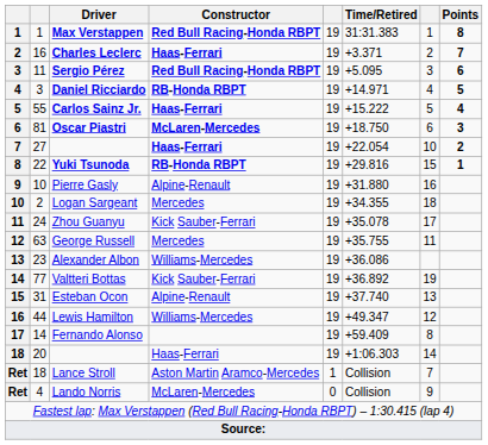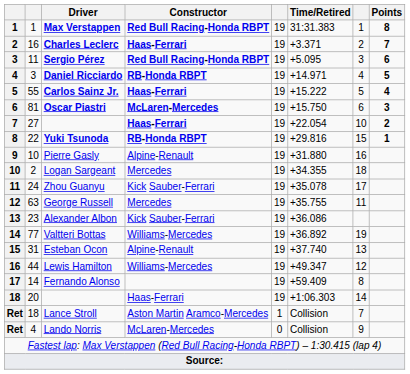 <table class="wikitable sortable" style="font-size: 85%;">
 <tr>
 <th scope="col"></th>
 <th scope="col"></th>
 <th scope="col">Driver</th>
 <th scope="col">Constructor</th>
 <th scope="col" class="unsortable"></th>
 <th scope="col" class="unsortable">Time/Retired</th>
 <th scope="col"></th>
 <th scope="col">Points</th>
 </tr>
 <tr>
 <th>1</th>
 <td align="center">1</td>
 <td data-sort-value="ver"><strong> <a href='#'>Max Verstappen</a></strong></td>
 <td><strong><a href='#'>Red Bull Racing</a>-<a href='#'>Honda RBPT</a></strong></td>
 <td align="center">19</td>
 <td>31:31.383</td>
 <td align="center">1</td>
 <td align="center"><strong>8</strong></td>
 </tr>
 <tr>
 <th>2</th>
 <td align="center">16</td>
 <td data-sort-value="lec"><strong> <a href='#'>Charles Leclerc</a></strong></td>
 <td><strong><a href='#'>Haas</a>-<a href='#'>Ferrari</a></strong></td>
 <td align="center">19</td>
 <td>+3.371</td>
 <td align="center">2</td>
 <td align="center"><strong>7</strong></td>
 </tr>
 <tr>
 <th>3</th>
 <td align="center">11</td>
 <td data-sort-value="per"><strong> <a href='#'>Sergio Pérez</a></strong></td>
 <td><strong><a href='#'>Red Bull Racing</a>-<a href='#'>Honda RBPT</a></strong></td>
 <td align="center">19</td>
 <td>+5.095</td>
 <td align="center">3</td>
 <td align="center"><strong>6</strong></td>
 </tr>
 <tr>
 <th>4</th>
 <td align="center">3</td>
 <td data-sort-value="ric"> <strong><a href='#'>Daniel Ricciardo</a></strong></td>
 <td><strong><a href='#'>RB</a>-<a href='#'>Honda RBPT</a></strong></td>
 <td align="center">19</td>
 <td>+14.971</td>
 <td align="center">4</td>
 <td align="center"><strong>5</strong></td>
 </tr>
 <tr>
 <th>5</th>
 <td align="center">55</td>
 <td data-sort-value="sai"><strong> <a href='#'>Carlos Sainz Jr.</a></strong></td>
 <td><strong><a href='#'>Haas</a>-<a href='#'>Ferrari</a></strong></td>
 <td align="center">19</td>
 <td>+15.222</td>
 <td align="center">5</td>
 <td align="center"><strong>4</strong></td>
 </tr>
 <tr>
 <th>6</th>
 <td align="center">81</td>
 <td data-sort-value="pia"><strong> <a href='#'>Oscar Piastri</a></strong></td>
 <td><strong><a href='#'>McLaren</a>-<a href='#'>Mercedes</a></strong></td>
 <td align="center">19</td>
-<td>+18.750</td>
+<td>+15.750</td>
 <td align="center">6</td>
 <td align="center"><strong>3</strong></td>
 </tr>
 <tr>
 <th>7</th>
 <td align="center">27</td>
 <td data-sort-value="hul"></td>
 <td><strong><a href='#'>Haas</a>-<a href='#'>Ferrari</a></strong></td>
 <td align="center">19</td>
 <td>+22.054</td>
 <td align="center">10</td>
 <td align="center"><strong>2</strong></td>
 </tr>
 <tr>
 <th>8</th>
 <td align="center">22</td>
 <td data-sort-value="tsu"> <strong><a href='#'>Yuki Tsunoda</a></strong></td>
 <td><strong><a href='#'>RB</a>-<a href='#'>Honda RBPT</a></strong></td>
 <td align="center">19</td>
 <td>+29.816</td>
 <td align="center">15</td>
 <td align="center"><strong>1</strong></td>
 </tr>
 <tr>
 <th>9</th>
 <td align="center">10</td>
 <td data-sort-value="gas"> <a href='#'>Pierre Gasly</a></td>
 <td><a href='#'>Alpine</a>-<a href='#'>Renault</a></td>
 <td align="center">19</td>
 <td>+31.880</td>
 <td align="center">16</td>
 <td></td>
 </tr>
 <tr>
 <th>10</th>
 <td align="center">2</td>
 <td data-sort-value="sar"> <a href='#'>Logan Sargeant</a></td>
 <td><a href='#'>Mercedes</a></td>
 <td align="center">19</td>
 <td>+34.355</td>
 <td align="center">18</td>
 <td></td>
 </tr>
 <tr>
 <th>11</th>
 <td align="center">24</td>
 <td data-sort-value="zho"> <a href='#'>Zhou Guanyu</a></td>
 <td><a href='#'>Kick</a> <a href='#'>Sauber</a>-<a href='#'>Ferrari</a></td>
 <td align="center">19</td>
 <td>+35.078</td>
 <td align="center">17</td>
 <td></td>
 </tr>
 <tr>
 <th>12</th>
 <td align="center">63</td>
 <td data-sort-value="rus"> <a href='#'>George Russell</a></td>
 <td><a href='#'>Mercedes</a></td>
 <td align="center">19</td>
 <td>+35.755</td>
 <td align="center">11</td>
 <td></td>
 </tr>
 <tr>
 <th>13</th>
 <td align="center">23</td>
 <td data-sort-value="alb"> <a href='#'>Alexander Albon</a></td>
-<td><a href='#'>Williams</a>-<a href='#'>Mercedes</a></td>
+<td><a href='#'>Kick</a> <a href='#'>Sauber</a>-<a href='#'>Ferrari</a></td>
 <td align="center">19</td>
 <td>+36.086</td>
 <td align="center"></td>
 <td></td>
 </tr>
 <tr>
 <th>14</th>
 <td align="center">77</td>
 <td data-sort-value="bot"> <a href='#'>Valtteri Bottas</a></td>
-<td><a href='#'>Kick</a> <a href='#'>Sauber</a>-<a href='#'>Ferrari</a></td>
+<td><a href='#'>Williams</a>-<a href='#'>Mercedes</a></td>
 <td align="center">19</td>
 <td>+36.892</td>
 <td align="center">19</td>
 <td></td>
 </tr>
 <tr>
 <th>15</th>
 <td align="center">31</td>
 <td data-sort-value="oco"> <a href='#'>Esteban Ocon</a></td>
 <td><a href='#'>Alpine</a>-<a href='#'>Renault</a></td>
 <td align="center">19</td>
 <td>+37.740</td>
 <td align="center">13</td>
 <td></td>
 </tr>
 <tr>
 <th>16</th>
 <td align="center">44</td>
 <td data-sort-value="ham"> <a href='#'>Lewis Hamilton</a></td>
 <td><a href='#'>Williams</a>-<a href='#'>Mercedes</a></td>
 <td align="center">19</td>
 <td>+49.347</td>
 <td align="center">12</td>
 <td></td>
 </tr>
 <tr>
 <th>17</th>
 <td align="center">14</td>
 <td data-sort-value="alo"> <a href='#'>Fernando Alonso</a></td>
 <td></td>
 <td align="center">19</td>
 <td>+59.409</td>
 <td align="center">8</td>
 <td></td>
 </tr>
 <tr>
 <th>18</th>
 <td align="center">20</td>
 <td data-sort-value="mag"></td>
 <td><a href='#'>Haas</a>-<a href='#'>Ferrari</a></td>
 <td align="center">19</td>
 <td>+1:06.303</td>
 <td align="center">14</td>
 <td></td>
 </tr>
 <tr>
 <th>Ret</th>
 <td align="center">18</td>
 <td data-sort-value="str"> <a href='#'>Lance Stroll</a></td>
 <td><a href='#'>Aston Martin</a> <a href='#'>Aramco</a>-<a href='#'>Mercedes</a></td>
 <td align="center">1</td>
 <td>Collision</td>
 <td align="center">7</td>
 <td></td>
 </tr>
 <tr>
 <th>Ret</th>
 <td align="center">4</td>
 <td data-sort-value="nor"> <a href='#'>Lando Norris</a></td>
 <td><a href='#'>McLaren</a>-<a href='#'>Mercedes</a></td>
 <td align="center">0</td>
 <td>Collision</td>
 <td align="center">9</td>
 <td></td>
 </tr>
 <tr class="sortbottom">
 <td colspan="8" align="center"><em><a href='#'>Fastest lap</a>:</em>  <em><a href='#'>Max Verstappen</a> (<a href='#'>Red Bull Racing</a>-<a href='#'>Honda RBPT</a>) – 1:30.415  (lap 4)</em></td>
 </tr>
 <tr class="sortbottom">
 <td colspan="8" style="background-color:#EAECF0;text-align:center"><strong>Source:</strong></td>
 </tr>
 </table>
